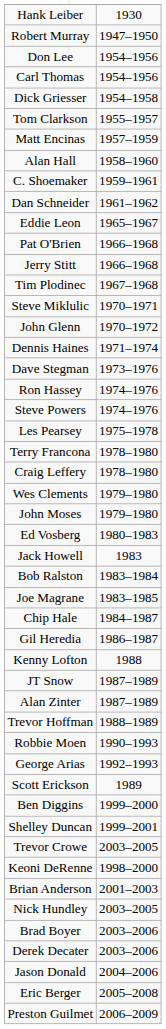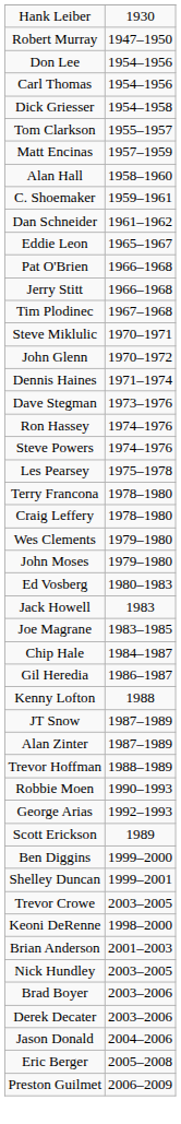 <table class="wikitable sortable" margin:0 0 1em 1em;">
 <tr>
 </tr>
 <tr align="center">
 <td>Hank Leiber</td>
 <td>1930</td>
 </tr>
 <tr align="center">
 <td>Robert Murray</td>
 <td>1947–1950</td>
 </tr>
 <tr align="center">
 <td>Don Lee</td>
 <td>1954–1956</td>
 </tr>
 <tr align="center">
 <td>Carl Thomas</td>
 <td>1954–1956</td>
 </tr>
 <tr align="center">
 <td>Dick Griesser</td>
 <td>1954–1958</td>
 </tr>
 <tr align="center">
 <td>Tom Clarkson</td>
 <td>1955–1957</td>
 </tr>
 <tr align="center">
 <td>Matt Encinas</td>
 <td>1957–1959</td>
 </tr>
 <tr align="center">
 <td>Alan Hall</td>
 <td>1958–1960</td>
 </tr>
 <tr align="center">
 <td>C. Shoemaker</td>
 <td>1959–1961</td>
 </tr>
 <tr align="center">
 <td>Dan Schneider</td>
 <td>1961–1962</td>
 </tr>
 <tr align="center">
 <td>Eddie Leon</td>
 <td>1965–1967</td>
 </tr>
 <tr align="center">
 <td>Pat O'Brien</td>
 <td>1966–1968</td>
 </tr>
 <tr align="center">
 <td>Jerry Stitt</td>
 <td>1966–1968</td>
 </tr>
 <tr align="center">
 <td>Tim Plodinec</td>
 <td>1967–1968</td>
 </tr>
 <tr align="center">
 <td>Steve Miklulic</td>
 <td>1970–1971</td>
 </tr>
 <tr align="center">
 <td>John Glenn</td>
 <td>1970–1972</td>
 </tr>
 <tr align="center">
 <td>Dennis Haines</td>
 <td>1971–1974</td>
 </tr>
 <tr align="center">
 <td>Dave Stegman</td>
 <td>1973–1976</td>
 </tr>
 <tr align="center">
 <td>Ron Hassey</td>
 <td>1974–1976</td>
 </tr>
 <tr align="center">
 <td>Steve Powers</td>
 <td>1974–1976</td>
 </tr>
 <tr align="center">
 <td>Les Pearsey</td>
 <td>1975–1978</td>
 </tr>
 <tr align="center">
 <td>Terry Francona</td>
 <td>1978–1980</td>
 </tr>
 <tr align="center">
 <td>Craig Leffery</td>
 <td>1978–1980</td>
 </tr>
 <tr align="center">
 <td>Wes Clements</td>
 <td>1979–1980</td>
 </tr>
 <tr align="center">
 <td>John Moses</td>
 <td>1979–1980</td>
 </tr>
 <tr align="center">
 <td>Ed Vosberg</td>
 <td>1980–1983</td>
 </tr>
 <tr align="center">
 <td>Jack Howell</td>
 <td>1983</td>
 </tr>
 <tr align="center">
-<td>Bob Ralston</td>
-<td>1983–1984</td>
-</tr>
-<tr align="center">
 <td>Joe Magrane</td>
 <td>1983–1985</td>
 </tr>
 <tr align="center">
 <td>Chip Hale</td>
 <td>1984–1987</td>
 </tr>
 <tr align="center">
 <td>Gil Heredia</td>
 <td>1986–1987</td>
 </tr>
 <tr align="center">
 <td>Kenny Lofton</td>
 <td>1988</td>
 </tr>
 <tr align="center">
 <td>JT Snow</td>
 <td>1987–1989</td>
 </tr>
 <tr align="center">
 <td>Alan Zinter</td>
 <td>1987–1989</td>
 </tr>
 <tr align="center">
 <td>Trevor Hoffman</td>
 <td>1988–1989</td>
 </tr>
 <tr align="center">
 <td>Robbie Moen</td>
 <td>1990–1993</td>
 </tr>
 <tr align="center">
 <td>George Arias</td>
 <td>1992–1993</td>
 </tr>
 <tr align="center">
 <td>Scott Erickson</td>
 <td>1989</td>
 </tr>
 <tr align="center">
 <td>Ben Diggins</td>
 <td>1999–2000</td>
 </tr>
 <tr align="center">
 <td>Shelley Duncan</td>
 <td>1999–2001</td>
 </tr>
 <tr align="center">
 <td>Trevor Crowe</td>
 <td>2003–2005</td>
 </tr>
 <tr align="center">
 <td>Keoni DeRenne</td>
 <td>1998–2000</td>
 </tr>
 <tr align="center">
 <td>Brian Anderson</td>
 <td>2001–2003</td>
 </tr>
 <tr align="center">
 <td>Nick Hundley</td>
 <td>2003–2005</td>
 </tr>
 <tr align="center">
 <td>Brad Boyer</td>
 <td>2003–2006</td>
 </tr>
 <tr align="center">
 <td>Derek Decater</td>
 <td>2003–2006</td>
 </tr>
 <tr align="center">
 <td>Jason Donald</td>
 <td>2004–2006</td>
 </tr>
 <tr align="center">
 <td>Eric Berger</td>
 <td>2005–2008</td>
 </tr>
 <tr align="center">
 <td>Preston Guilmet</td>
 <td>2006–2009</td>
 </tr>
 </table>
